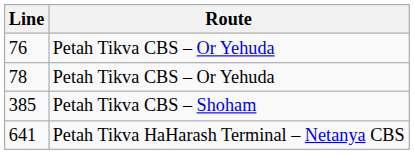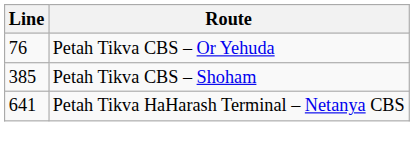 <table class="wikitable">
 <tr>
 <th>Line</th>
 <th>Route</th>
 </tr>
 <tr>
 <td>76</td>
 <td>Petah Tikva CBS – <a href='#'>Or Yehuda</a></td>
 </tr>
 <tr>
-<td>78</td>
-<td>Petah Tikva CBS – Or Yehuda</td>
-</tr>
-<tr>
 <td>385</td>
 <td>Petah Tikva CBS – <a href='#'>Shoham</a></td>
 </tr>
 <tr>
 <td>641</td>
 <td>Petah Tikva HaHarash Terminal – <a href='#'>Netanya</a> CBS</td>
 </tr>
 </table>
